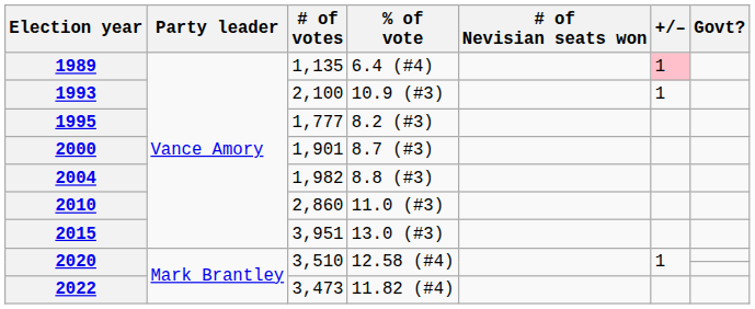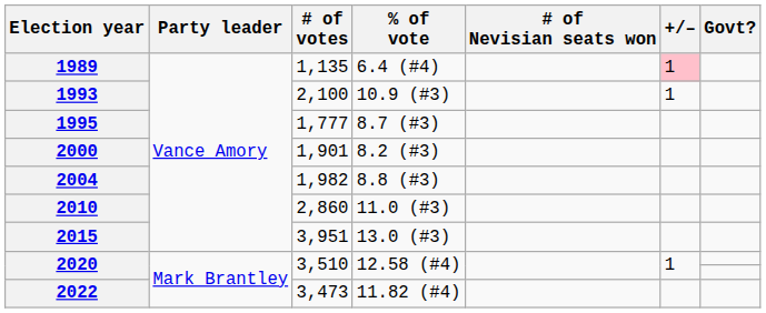 <table class=wikitable>
 <tr>
 <th>Election year</th>
 <th>Party leader</th>
 <th># of<br>votes</th>
 <th>% of<br>vote</th>
 <th># of<br>Nevisian seats won</th>
 <th>+/–</th>
 <th>Govt?</th>
 </tr>
 <tr>
 <th><a href='#'>1989</a></th>
 <td rowspan="7"><a href='#'>Vance Amory</a></td>
 <td>1,135</td>
 <td>6.4 (#4)</td>
 <td></td>
 <td style="background: pink;">1</td>
 <td></td>
 </tr>
 <tr>
 <th><a href='#'>1993</a></th>
 <td>2,100</td>
 <td>10.9 (#3)</td>
 <td></td>
 <td>1</td>
 <td></td>
 </tr>
 <tr>
 <th><a href='#'>1995</a></th>
 <td>1,777</td>
-<td>8.2 (#3)</td>
+<td>8.7 (#3)</td>
 <td></td>
 <td></td>
 <td></td>
 </tr>
 <tr>
 <th><a href='#'>2000</a></th>
 <td>1,901</td>
-<td>8.7 (#3)</td>
+<td>8.2 (#3)</td>
 <td></td>
 <td></td>
 <td></td>
 </tr>
 <tr>
 <th><a href='#'>2004</a></th>
 <td>1,982</td>
 <td>8.8 (#3)</td>
 <td></td>
 <td></td>
 <td></td>
 </tr>
 <tr>
 <th><a href='#'>2010</a></th>
 <td>2,860</td>
 <td>11.0 (#3)</td>
 <td></td>
 <td></td>
 <td></td>
 </tr>
 <tr>
 <th><a href='#'>2015</a></th>
 <td>3,951</td>
 <td>13.0 (#3)</td>
 <td></td>
 <td></td>
 <td></td>
 </tr>
 <tr>
 <th rowspan="2"><a href='#'>2020</a></th>
 <td rowspan="3"><a href='#'>Mark Brantley</a></td>
 <td rowspan="2">3,510</td>
 <td rowspan="2">12.58 (#4)</td>
 <td rowspan="2"></td>
 <td rowspan="2">1</td>
 <td></td>
 </tr>
 <tr>
 <td></td>
 </tr>
 <tr>
 <th><a href='#'>2022</a></th>
 <td>3,473</td>
 <td>11.82 (#4)</td>
 <td></td>
 <td></td>
 <td></td>
 </tr>
 </table>
